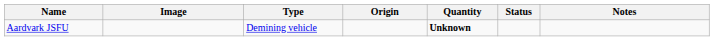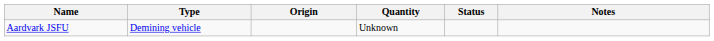 <table class="wikitable" style="width:90%;">
 <tr>
 <th width=14%>Name</th>
-<th width=20%>Image</th>
 <th width=14%>Type</th>
 <th width=12%>Origin</th>
 <th width=10%>Quantity</th>
 <th width=06%>Status</th>
 <th width=24%>Notes</th>
 </tr>
 <tr>
 <td><a href='#'>Aardvark JSFU</a></td>
-<td></td>
 <td><a href='#'>Demining vehicle</a></td>
 <td></td>
-<td><strong>Unknown</strong></td>
+<td>Unknown</td>
 <td></td>
 <td></td>
 </tr>
 </table>
